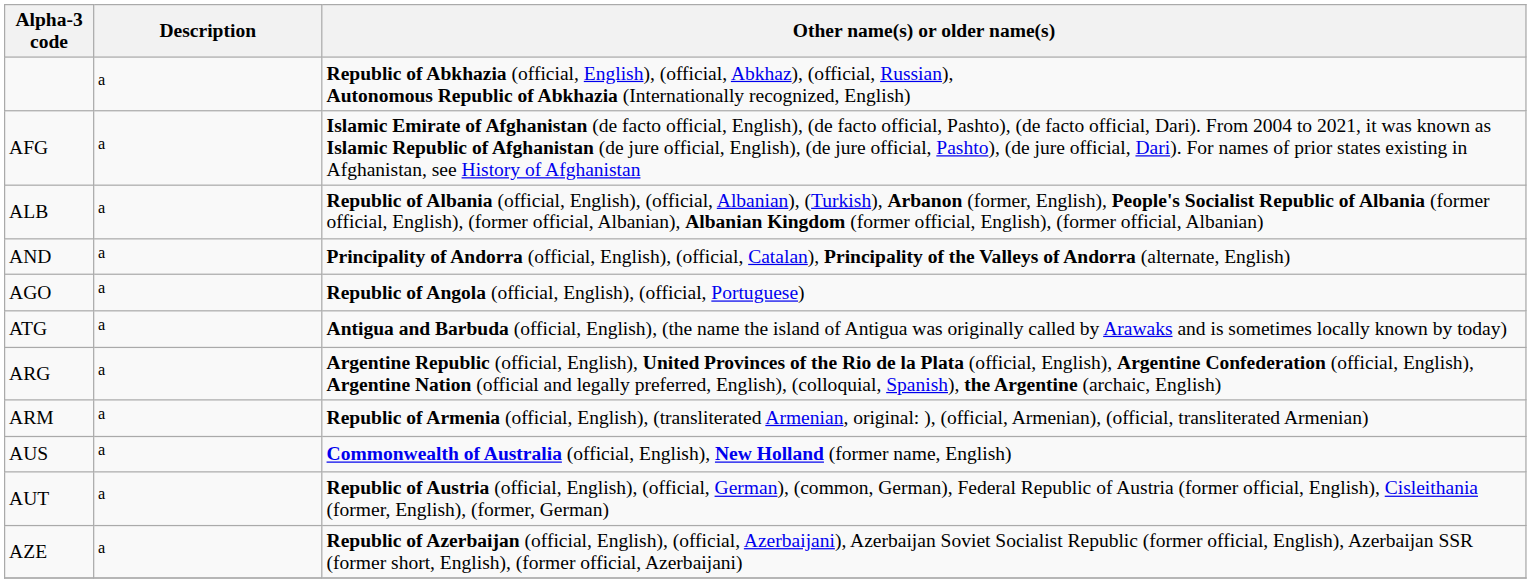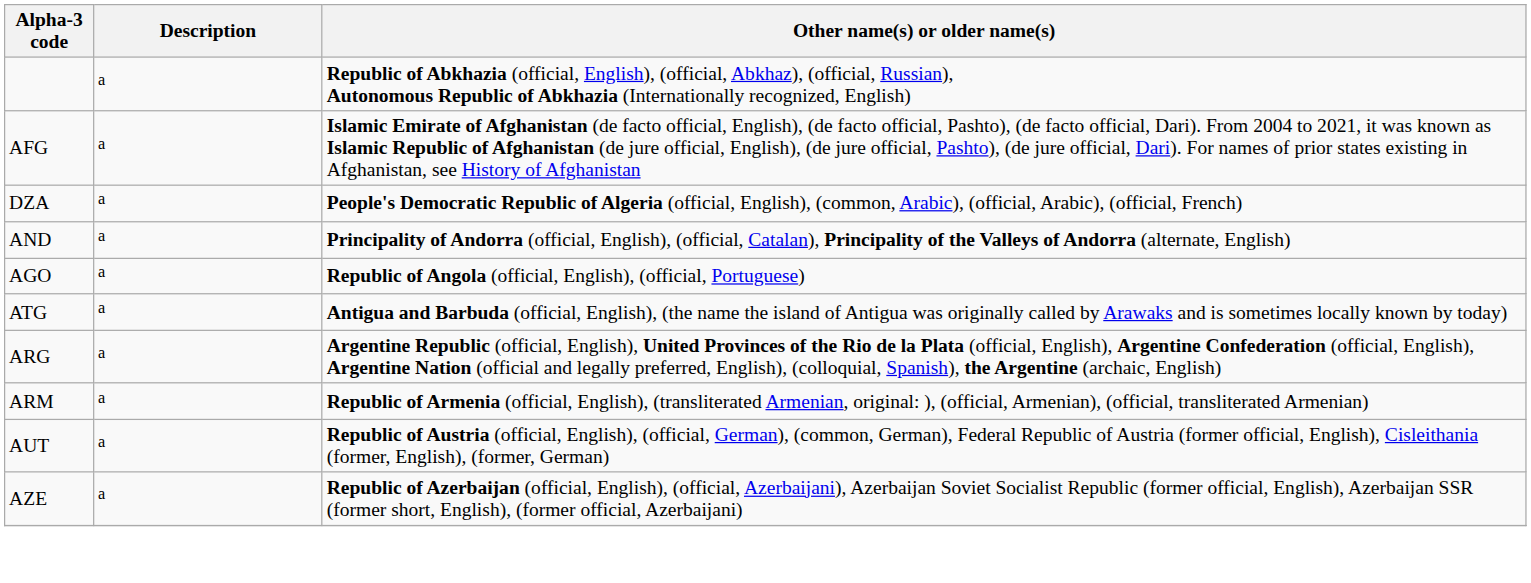 <table class="wikitable">
 <tr>
 <th>Alpha-3 code</th>
 <th width=180px>Description</th>
 <th>Other name(s) or older name(s)</th>
 </tr>
 <tr>
 <td></td>
 <td><sup>a</sup></td>
 <td><strong>Republic of Abkhazia</strong> (official, <a href='#'>English</a>), <strong></strong> (official, <a href='#'>Abkhaz</a>), <strong></strong> (official, <a href='#'>Russian</a>), <br><strong>Autonomous Republic of Abkhazia</strong> (Internationally recognized, English)</td>
 </tr>
 <tr>
 <td>AFG</td>
 <td><sup>a</sup></td>
 <td><strong>Islamic Emirate of Afghanistan</strong> (de facto official, English), <strong></strong> (de facto official, Pashto), <strong></strong> (de facto official, Dari). From 2004 to 2021, it was known as  <strong>Islamic Republic of Afghanistan</strong> (de jure official, English), <strong></strong> (de jure official, <a href='#'>Pashto</a>), <strong></strong> (de jure official, <a href='#'>Dari</a>). For names of prior states existing in Afghanistan, see <a href='#'>History of Afghanistan</a></td>
 </tr>
 <tr>
-<td>ALB</td>
+<td>DZA</td>
 <td><sup>a</sup></td>
-<td><strong>Republic of Albania</strong> (official, English), <strong></strong> (official, <a href='#'>Albanian</a>),  <strong></strong> (<a href='#'>Turkish</a>), <strong>Arbanon</strong> (former, English), <strong>People's Socialist Republic of Albania</strong> (former official, English), <strong></strong> (former official, Albanian), <strong>Albanian Kingdom</strong> (former official, English), <strong></strong> (former official, Albanian)</td>
+<td><strong>People's Democratic Republic of Algeria</strong> (official, English), <strong></strong> (common, <a href='#'>Arabic</a>), <strong></strong> (official, Arabic), <strong></strong> (official, French)</td>
 </tr>
 <tr>
 <td>AND</td>
 <td><sup>a</sup></td>
 <td><strong>Principality of Andorra</strong> (official, English), <strong></strong> (official, <a href='#'>Catalan</a>), <strong>Principality of the Valleys of Andorra</strong> (alternate, English)</td>
 </tr>
 <tr>
 <td>AGO</td>
 <td><sup>a</sup></td>
 <td><strong>Republic of Angola</strong> (official, English), <strong></strong> (official, <a href='#'>Portuguese</a>)</td>
 </tr>
 <tr>
 <td>ATG</td>
 <td><sup>a</sup></td>
 <td><strong>Antigua and Barbuda</strong> (official, English), <strong></strong> (the name the island of Antigua was originally called by <a href='#'>Arawaks</a> and is sometimes locally known by today)</td>
 </tr>
 <tr>
 <td>ARG</td>
 <td><sup>a</sup></td>
 <td><strong>Argentine Republic</strong> (official, English), <strong>United Provinces of the Rio de la Plata</strong> (official, English), <strong>Argentine Confederation</strong> (official, English), <strong>Argentine Nation</strong> (official and legally preferred, English), <strong></strong> (colloquial, <a href='#'>Spanish</a>), <strong>the Argentine</strong> (archaic, English)</td>
 </tr>
 <tr>
 <td>ARM</td>
 <td><sup>a</sup></td>
 <td><strong>Republic of Armenia</strong> (official, English), <strong></strong> (transliterated <a href='#'>Armenian</a>, original: ),  <strong></strong> (official, Armenian), <strong></strong> (official, transliterated Armenian)</td>
 </tr>
 <tr>
-<td>AUS</td>
-<td><sup>a</sup></td>
-<td><strong><a href='#'>Commonwealth of Australia</a></strong> (official, English), <strong><a href='#'>New Holland</a></strong> (former name, English)</td>
-</tr>
-<tr>
 <td>AUT</td>
 <td><sup>a</sup></td>
 <td><strong>Republic of Austria</strong> (official, English), <strong></strong> (official, <a href='#'>German</a>), <strong></strong> (common, German), Federal Republic of Austria (former official, English), <a href='#'>Cisleithania</a> (former, English),  (former, German)</td>
 </tr>
 <tr>
 <td>AZE</td>
 <td><sup>a</sup></td>
 <td><strong>Republic of Azerbaijan</strong> (official, English), <strong></strong> (official, <a href='#'>Azerbaijani</a>), Azerbaijan Soviet Socialist Republic (former official, English), Azerbaijan SSR (former short, English),  (former official, Azerbaijani)</td>
 </tr>
 <tr>
 </tr>
 </table>
